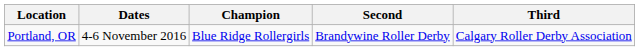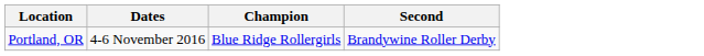 <table class="wikitable sortable">
 <tr>
 <th>Location</th>
 <th>Dates</th>
 <th>Champion</th>
 <th>Second</th>
-<th>Third</th>
 </tr>
 <tr>
 <td><a href='#'>Portland, OR</a></td>
 <td>4-6 November 2016</td>
 <td><a href='#'>Blue Ridge Rollergirls</a></td>
 <td><a href='#'>Brandywine Roller Derby</a></td>
-<td><a href='#'>Calgary Roller Derby Association</a></td>
 </tr>
 </table>
